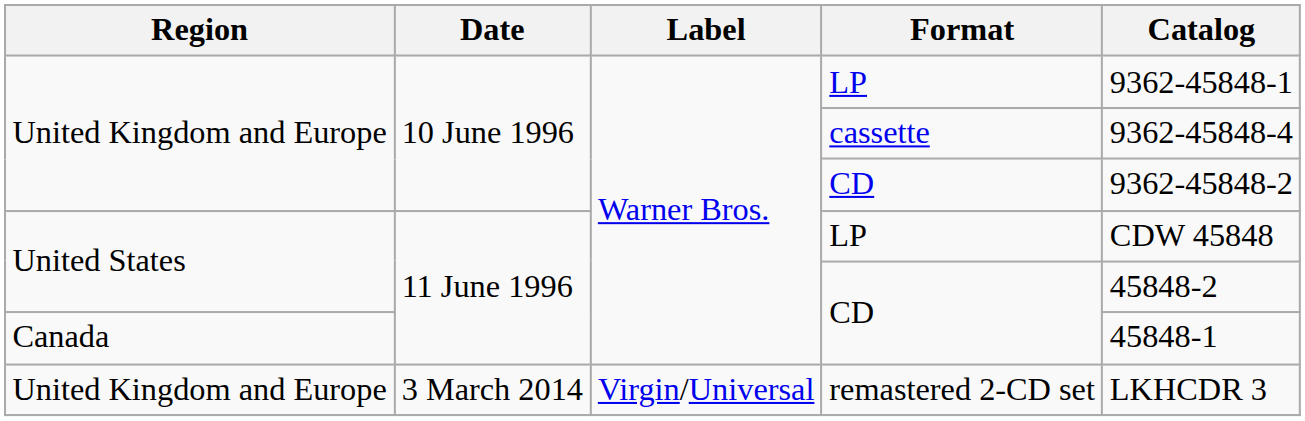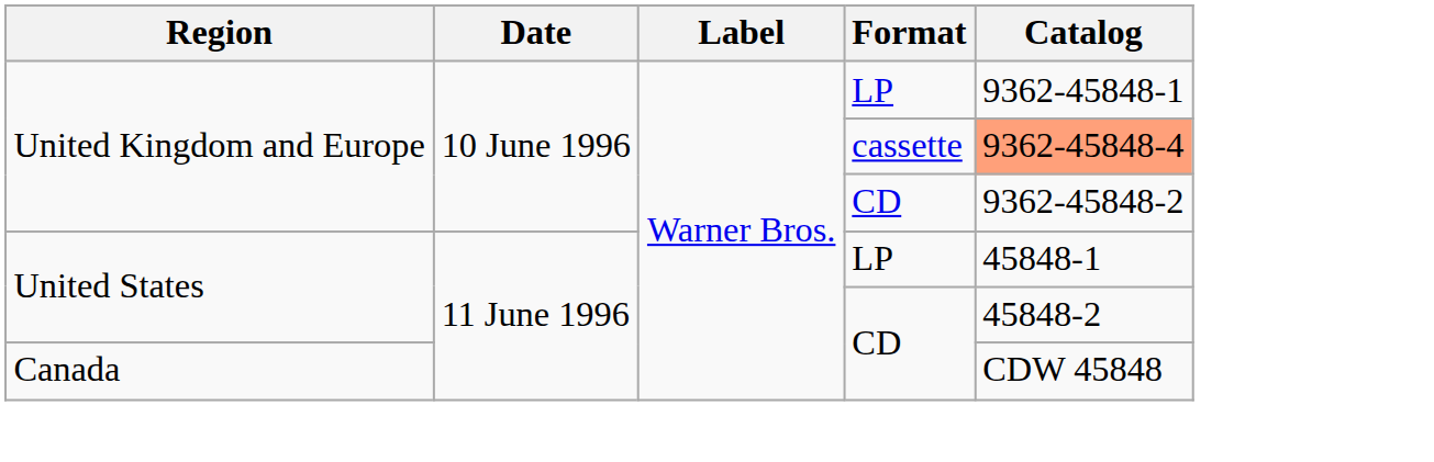 <table class="wikitable">
 <tr>
 <th>Region</th>
 <th>Date</th>
 <th>Label</th>
 <th>Format</th>
 <th>Catalog</th>
 </tr>
 <tr>
 <td rowspan="3">United Kingdom and Europe</td>
 <td rowspan="3">10 June 1996</td>
 <td rowspan="6"><a href='#'>Warner Bros.</a></td>
 <td><a href='#'>LP</a></td>
 <td>9362-45848-1</td>
 </tr>
 <tr>
 <td><a href='#'>cassette</a></td>
-<td>9362-45848-4</td>
+<td style="background: lightsalmon;">9362-45848-4</td>
 </tr>
 <tr>
 <td><a href='#'>CD</a></td>
 <td>9362-45848-2</td>
 </tr>
 <tr>
 <td rowspan="2">United States</td>
 <td rowspan="3">11 June 1996</td>
 <td>LP</td>
-<td>CDW 45848</td>
+<td>45848-1</td>
 </tr>
 <tr>
 <td rowspan="2">CD</td>
 <td>45848-2</td>
 </tr>
 <tr>
 <td>Canada</td>
-<td>45848-1</td>
-</tr>
-<tr>
-<td>United Kingdom and Europe</td>
-<td>3 March 2014</td>
-<td><a href='#'>Virgin</a>/<a href='#'>Universal</a></td>
-<td>remastered 2-CD set</td>
-<td>LKHCDR 3</td>
+<td>CDW 45848</td>
 </tr>
 </table>
